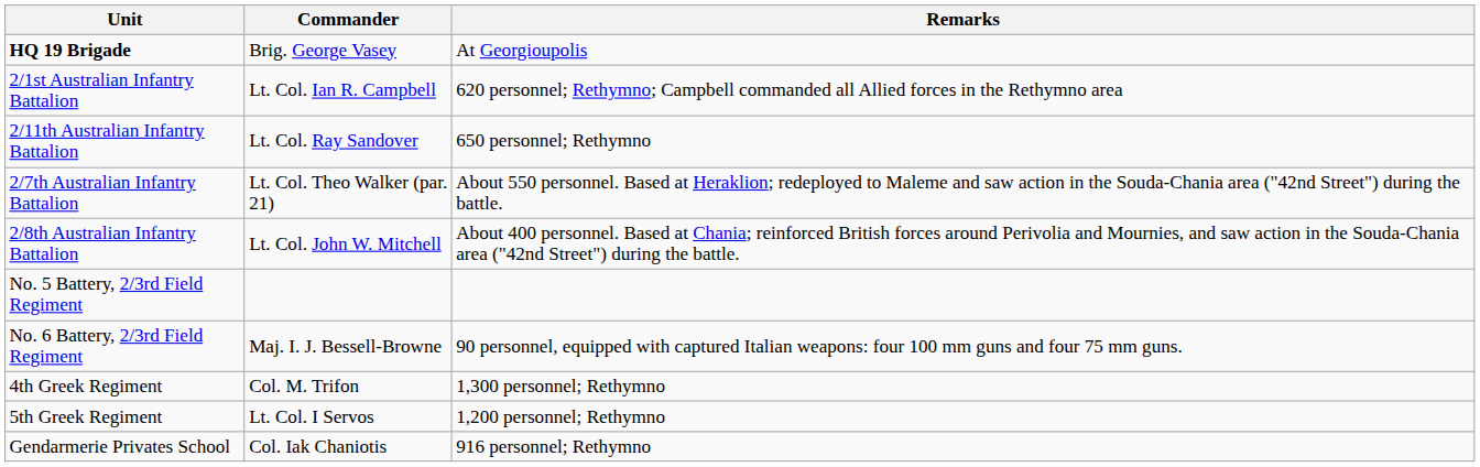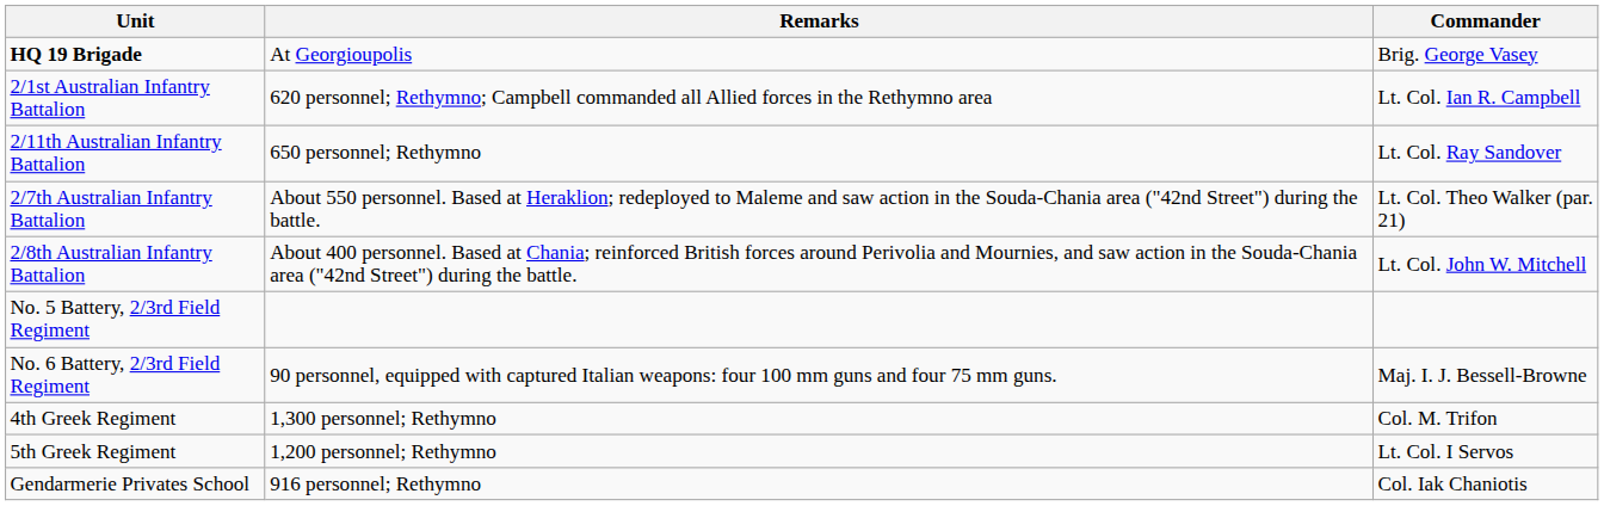 <table class="wikitable">
 <tr>
 <th>Unit</th>
+<th>Remarks</th>
 <th>Commander</th>
-<th>Remarks</th>
 </tr>
 <tr>
 <td><strong>HQ 19 Brigade</strong></td>
+<td>At <a href='#'>Georgioupolis</a></td>
 <td>Brig. <a href='#'>George Vasey</a></td>
-<td>At <a href='#'>Georgioupolis</a></td>
 </tr>
 <tr>
 <td><a href='#'>2/1st Australian Infantry Battalion</a></td>
+<td>620 personnel; <a href='#'>Rethymno</a>; Campbell commanded all Allied forces in the Rethymno area</td>
 <td>Lt. Col. <a href='#'>Ian R. Campbell</a> </td>
-<td>620 personnel; <a href='#'>Rethymno</a>; Campbell commanded all Allied forces in the Rethymno area</td>
 </tr>
 <tr>
 <td><a href='#'>2/11th Australian Infantry Battalion</a></td>
+<td>650 personnel; Rethymno</td>
 <td>Lt. Col. <a href='#'>Ray Sandover</a></td>
-<td>650 personnel; Rethymno</td>
 </tr>
 <tr>
 <td><a href='#'>2/7th Australian Infantry Battalion</a></td>
+<td>About 550 personnel. Based at <a href='#'>Heraklion</a>; redeployed to Maleme and saw action in the Souda-Chania area ("42nd Street") during the battle.</td>
 <td>Lt. Col. Theo Walker (par. 21)</td>
-<td>About 550 personnel. Based at <a href='#'>Heraklion</a>; redeployed to Maleme and saw action in the Souda-Chania area ("42nd Street") during the battle.</td>
 </tr>
 <tr>
 <td><a href='#'>2/8th Australian Infantry Battalion</a></td>
+<td>About 400 personnel. Based at <a href='#'>Chania</a>; reinforced British forces around Perivolia and Mournies, and saw action in the Souda-Chania area ("42nd Street") during the battle.</td>
 <td>Lt. Col. <a href='#'>John W. Mitchell</a></td>
-<td>About 400 personnel. Based at <a href='#'>Chania</a>; reinforced British forces around Perivolia and Mournies, and saw action in the Souda-Chania area ("42nd Street") during the battle.</td>
 </tr>
 <tr>
 <td>No. 5 Battery, <a href='#'>2/3rd Field Regiment</a></td>
 <td></td>
 <td></td>
 </tr>
 <tr>
 <td>No. 6 Battery, <a href='#'>2/3rd Field Regiment</a></td>
+<td>90 personnel, equipped with captured Italian weapons: four 100 mm guns and four 75 mm guns. </td>
 <td>Maj. I. J. Bessell-Browne</td>
-<td>90 personnel, equipped with captured Italian weapons: four 100 mm guns and four 75 mm guns. </td>
 </tr>
 <tr>
 <td>4th Greek Regiment</td>
+<td>1,300 personnel; Rethymno</td>
 <td>Col. M. Trifon</td>
-<td>1,300 personnel; Rethymno</td>
 </tr>
 <tr>
 <td>5th Greek Regiment</td>
+<td>1,200 personnel; Rethymno</td>
 <td>Lt. Col. I Servos</td>
-<td>1,200 personnel; Rethymno</td>
 </tr>
 <tr>
 <td>Gendarmerie Privates School</td>
+<td>916 personnel; Rethymno</td>
 <td>Col. Iak Chaniotis</td>
-<td>916 personnel; Rethymno</td>
 </tr>
 </table>
